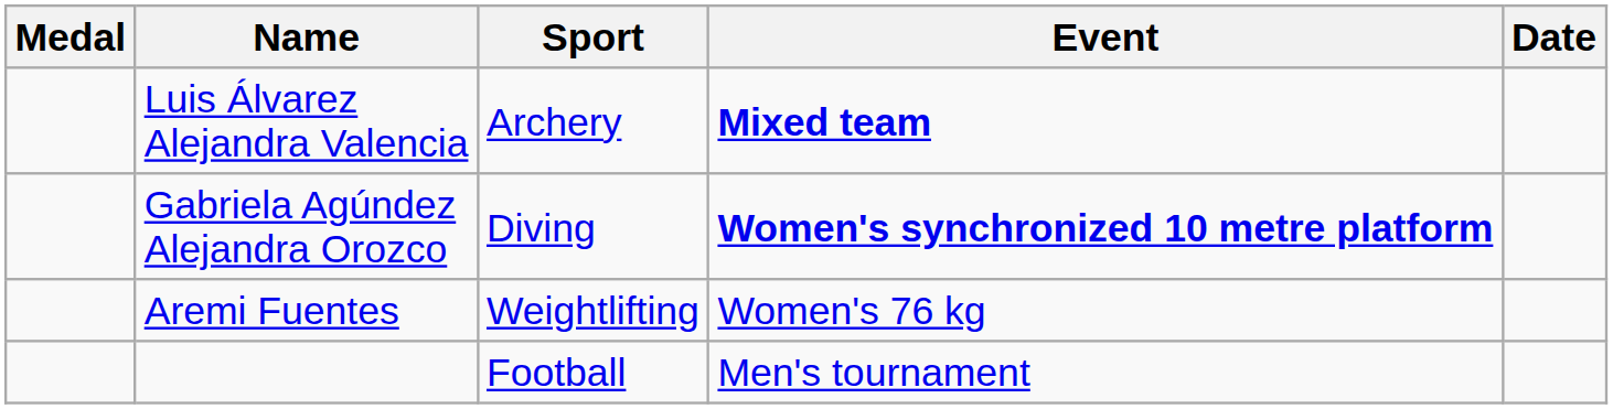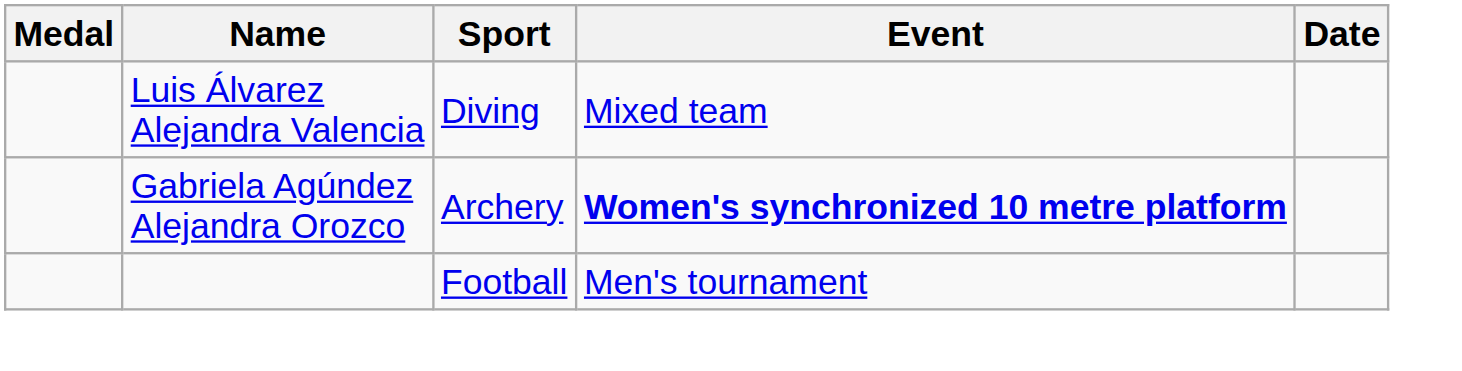 <table class="wikitable sortable" style="font-size: 95%;">
 <tr>
 <th>Medal</th>
 <th>Name</th>
 <th>Sport</th>
 <th>Event</th>
 <th>Date</th>
 </tr>
 <tr>
 <td></td>
 <td><a href='#'>Luis Álvarez</a><br><a href='#'>Alejandra Valencia</a></td>
-<td><a href='#'>Archery</a></td>
-<td><strong><a href='#'>Mixed team</a></strong></td>
+<td><a href='#'>Diving</a></td>
+<td><a href='#'>Mixed team</a></td>
 <td></td>
 </tr>
 <tr>
 <td></td>
 <td><a href='#'>Gabriela Agúndez</a><br><a href='#'>Alejandra Orozco</a></td>
-<td><a href='#'>Diving</a></td>
+<td><a href='#'>Archery</a></td>
 <td><strong><a href='#'>Women's synchronized 10 metre platform</a></strong></td>
-<td></td>
-</tr>
-<tr>
-<td></td>
-<td><a href='#'>Aremi Fuentes</a></td>
-<td><a href='#'>Weightlifting</a></td>
-<td><a href='#'>Women's 76 kg</a></td>
 <td></td>
 </tr>
 <tr>
 <td></td>
 <td></td>
 <td><a href='#'>Football</a></td>
 <td><a href='#'>Men's tournament</a></td>
 <td></td>
 </tr>
 </table>
